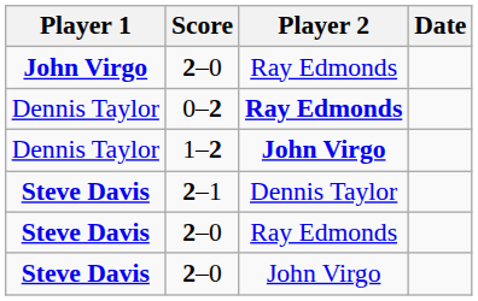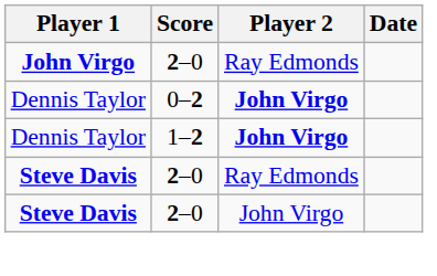 <table class="wikitable" style="text-align: center">
 <tr>
 <th>Player 1</th>
 <th>Score</th>
 <th>Player 2</th>
 <th>Date</th>
 </tr>
 <tr>
 <td> <strong><a href='#'>John Virgo</a></strong></td>
 <td><strong>2</strong>–0</td>
 <td> <a href='#'>Ray Edmonds</a></td>
 <td></td>
 </tr>
 <tr>
 <td> <a href='#'>Dennis Taylor</a></td>
 <td>0–<strong>2</strong></td>
-<td> <strong><a href='#'>Ray Edmonds</a></strong></td>
+<td> <strong><a href='#'>John Virgo</a></strong></td>
 <td></td>
 </tr>
 <tr>
 <td> <a href='#'>Dennis Taylor</a></td>
 <td>1–<strong>2</strong></td>
 <td> <strong><a href='#'>John Virgo</a></strong></td>
-<td></td>
-</tr>
-<tr>
-<td> <strong><a href='#'>Steve Davis</a></strong></td>
-<td><strong>2</strong>–1</td>
-<td> <a href='#'>Dennis Taylor</a></td>
 <td></td>
 </tr>
 <tr>
 <td> <strong><a href='#'>Steve Davis</a></strong></td>
 <td><strong>2</strong>–0</td>
 <td> <a href='#'>Ray Edmonds</a></td>
 <td></td>
 </tr>
 <tr>
 <td> <strong><a href='#'>Steve Davis</a></strong></td>
 <td><strong>2</strong>–0</td>
 <td> <a href='#'>John Virgo</a></td>
 <td></td>
 </tr>
 </table>
